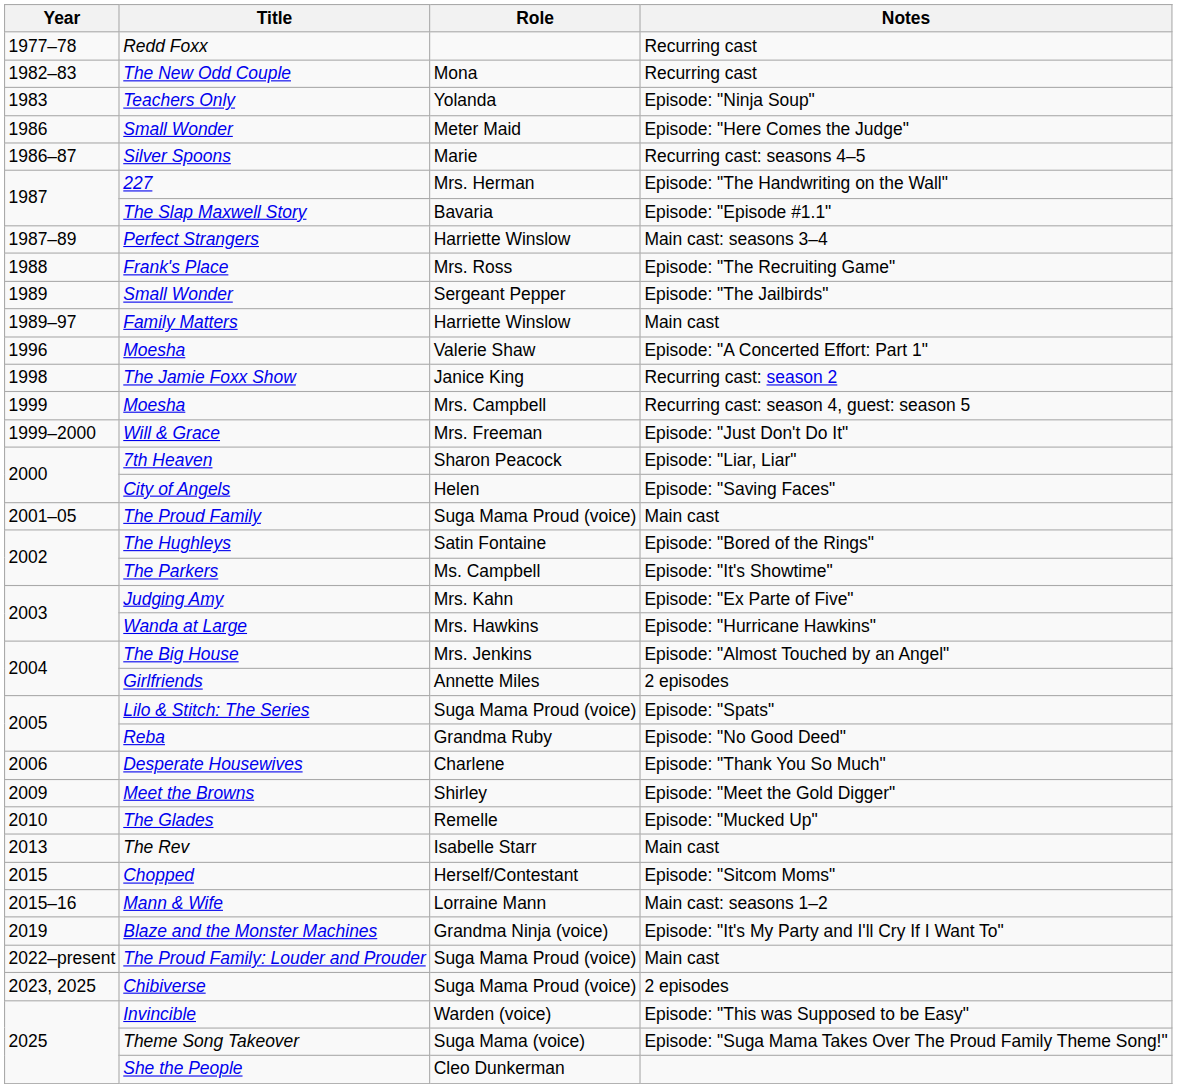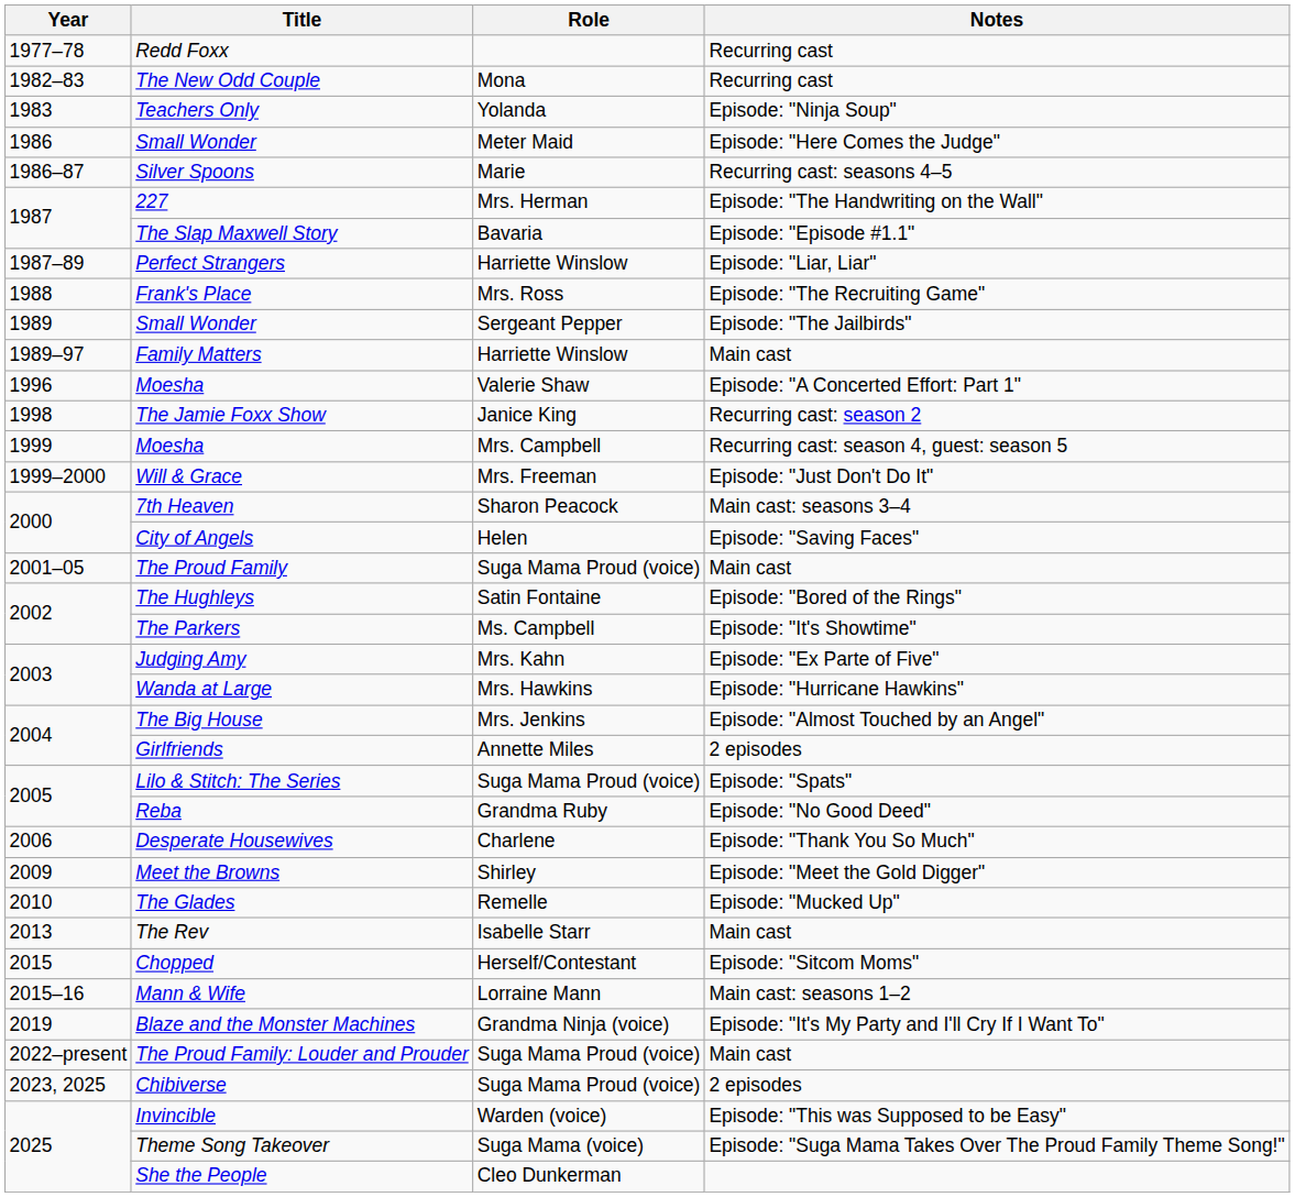 <table class="wikitable">
 <tr>
 <th>Year</th>
 <th>Title</th>
 <th>Role</th>
 <th>Notes</th>
 </tr>
 <tr>
 <td>1977–78</td>
 <td><em>Redd Foxx</em></td>
 <td></td>
 <td>Recurring cast</td>
 </tr>
 <tr>
 <td>1982–83</td>
 <td><em><a href='#'>The New Odd Couple</a></em></td>
 <td>Mona</td>
 <td>Recurring cast</td>
 </tr>
 <tr>
 <td>1983</td>
 <td><em><a href='#'>Teachers Only</a></em></td>
 <td>Yolanda</td>
 <td>Episode: "Ninja Soup"</td>
 </tr>
 <tr>
 <td>1986</td>
 <td><em><a href='#'>Small Wonder</a></em></td>
 <td>Meter Maid</td>
 <td>Episode: "Here Comes the Judge"</td>
 </tr>
 <tr>
 <td>1986–87</td>
 <td><em><a href='#'>Silver Spoons</a></em></td>
 <td>Marie</td>
 <td>Recurring cast: seasons 4–5</td>
 </tr>
 <tr>
 <td rowspan="2">1987</td>
 <td><em><a href='#'>227</a></em></td>
 <td>Mrs. Herman</td>
 <td>Episode: "The Handwriting on the Wall"</td>
 </tr>
 <tr>
 <td><em><a href='#'>The Slap Maxwell Story</a></em></td>
 <td>Bavaria</td>
 <td>Episode: "Episode #1.1"</td>
 </tr>
 <tr>
 <td>1987–89</td>
 <td><em><a href='#'>Perfect Strangers</a></em></td>
 <td>Harriette Winslow</td>
-<td>Main cast: seasons 3–4</td>
+<td>Episode: "Liar, Liar"</td>
 </tr>
 <tr>
 <td>1988</td>
 <td><em><a href='#'>Frank's Place</a></em></td>
 <td>Mrs. Ross</td>
 <td>Episode: "The Recruiting Game"</td>
 </tr>
 <tr>
 <td>1989</td>
 <td><em><a href='#'>Small Wonder</a></em></td>
 <td>Sergeant Pepper</td>
 <td>Episode: "The Jailbirds"</td>
 </tr>
 <tr>
 <td>1989–97</td>
 <td><em><a href='#'>Family Matters</a></em></td>
 <td>Harriette Winslow</td>
 <td>Main cast</td>
 </tr>
 <tr>
 <td>1996</td>
 <td><em><a href='#'>Moesha</a></em></td>
 <td>Valerie Shaw</td>
 <td>Episode: "A Concerted Effort: Part 1"</td>
 </tr>
 <tr>
 <td>1998</td>
 <td><em><a href='#'>The Jamie Foxx Show</a></em></td>
 <td>Janice King</td>
 <td>Recurring cast: <a href='#'>season 2</a></td>
 </tr>
 <tr>
 <td>1999</td>
 <td><em><a href='#'>Moesha</a></em></td>
 <td>Mrs. Campbell</td>
 <td>Recurring cast: season 4, guest: season 5</td>
 </tr>
 <tr>
 <td>1999–2000</td>
 <td><em><a href='#'>Will & Grace</a></em></td>
 <td>Mrs. Freeman</td>
 <td>Episode: "Just Don't Do It"</td>
 </tr>
 <tr>
 <td rowspan="2">2000</td>
 <td><em><a href='#'>7th Heaven</a></em></td>
 <td>Sharon Peacock</td>
-<td>Episode: "Liar, Liar"</td>
+<td>Main cast: seasons 3–4</td>
 </tr>
 <tr>
 <td><em><a href='#'>City of Angels</a></em></td>
 <td>Helen</td>
 <td>Episode: "Saving Faces"</td>
 </tr>
 <tr>
 <td>2001–05</td>
 <td><em><a href='#'>The Proud Family</a></em></td>
 <td>Suga Mama Proud (voice)</td>
 <td>Main cast</td>
 </tr>
 <tr>
 <td rowspan="2">2002</td>
 <td><em><a href='#'>The Hughleys</a></em></td>
 <td>Satin Fontaine</td>
 <td>Episode: "Bored of the Rings"</td>
 </tr>
 <tr>
 <td><em><a href='#'>The Parkers</a></em></td>
 <td>Ms. Campbell</td>
 <td>Episode: "It's Showtime"</td>
 </tr>
 <tr>
 <td rowspan="2">2003</td>
 <td><em><a href='#'>Judging Amy</a></em></td>
 <td>Mrs. Kahn</td>
 <td>Episode: "Ex Parte of Five"</td>
 </tr>
 <tr>
 <td><em><a href='#'>Wanda at Large</a></em></td>
 <td>Mrs. Hawkins</td>
 <td>Episode: "Hurricane Hawkins"</td>
 </tr>
 <tr>
 <td rowspan="2">2004</td>
 <td><em><a href='#'>The Big House</a></em></td>
 <td>Mrs. Jenkins</td>
 <td>Episode: "Almost Touched by an Angel"</td>
 </tr>
 <tr>
 <td><em><a href='#'>Girlfriends</a></em></td>
 <td>Annette Miles</td>
 <td>2 episodes</td>
 </tr>
 <tr>
 <td rowspan="2">2005</td>
 <td><em><a href='#'>Lilo & Stitch: The Series</a></em></td>
 <td>Suga Mama Proud (voice)</td>
 <td>Episode: "Spats"</td>
 </tr>
 <tr>
 <td><em><a href='#'>Reba</a></em></td>
 <td>Grandma Ruby</td>
 <td>Episode: "No Good Deed"</td>
 </tr>
 <tr>
 <td>2006</td>
 <td><em><a href='#'>Desperate Housewives</a></em></td>
 <td>Charlene</td>
 <td>Episode: "Thank You So Much"</td>
 </tr>
 <tr>
 <td>2009</td>
 <td><em><a href='#'>Meet the Browns</a></em></td>
 <td>Shirley</td>
 <td>Episode: "Meet the Gold Digger"</td>
 </tr>
 <tr>
 <td>2010</td>
 <td><em><a href='#'>The Glades</a></em></td>
 <td>Remelle</td>
 <td>Episode: "Mucked Up"</td>
 </tr>
 <tr>
 <td>2013</td>
 <td><em>The Rev</em></td>
 <td>Isabelle Starr</td>
 <td>Main cast</td>
 </tr>
 <tr>
 <td>2015</td>
 <td><em><a href='#'>Chopped</a></em></td>
 <td>Herself/Contestant</td>
 <td>Episode: "Sitcom Moms"</td>
 </tr>
 <tr>
 <td>2015–16</td>
 <td><em><a href='#'>Mann & Wife</a></em></td>
 <td>Lorraine Mann</td>
 <td>Main cast: seasons 1–2</td>
 </tr>
 <tr>
 <td>2019</td>
 <td><em><a href='#'>Blaze and the Monster Machines</a></em></td>
 <td>Grandma Ninja (voice)</td>
 <td>Episode: "It's My Party and I'll Cry If I Want To"</td>
 </tr>
 <tr>
 <td>2022–present</td>
 <td><em><a href='#'>The Proud Family: Louder and Prouder</a></em></td>
 <td>Suga Mama Proud (voice)</td>
 <td>Main cast</td>
 </tr>
 <tr>
 <td>2023, 2025</td>
 <td><em><a href='#'>Chibiverse</a></em></td>
 <td>Suga Mama Proud (voice)</td>
 <td>2 episodes</td>
 </tr>
 <tr>
 <td rowspan="3">2025</td>
 <td><em><a href='#'>Invincible</a></em></td>
 <td>Warden (voice)</td>
 <td>Episode: "This was Supposed to be Easy"</td>
 </tr>
 <tr>
 <td><em>Theme Song Takeover</em></td>
 <td>Suga Mama (voice)</td>
 <td>Episode: "Suga Mama Takes Over The Proud Family Theme Song!"</td>
 </tr>
 <tr>
 <td><em><a href='#'>She the People</a></em></td>
 <td>Cleo Dunkerman</td>
 <td></td>
 </tr>
 </table>
